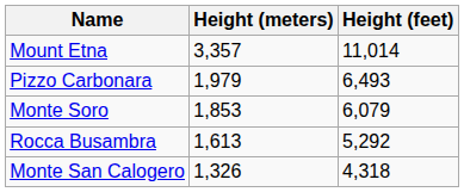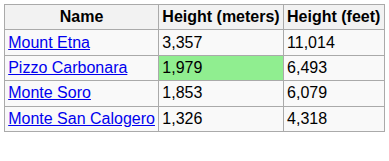 <table class="wikitable">
 <tr>
 <th>Name</th>
 <th>Height (meters)</th>
 <th>Height (feet)</th>
 </tr>
 <tr>
 <td><a href='#'>Mount Etna</a></td>
 <td>3,357</td>
 <td>11,014</td>
 </tr>
 <tr>
 <td><a href='#'>Pizzo Carbonara</a></td>
-<td>1,979</td>
+<td style="background: lightgreen;">1,979</td>
 <td>6,493</td>
 </tr>
 <tr>
 <td><a href='#'>Monte Soro</a></td>
 <td>1,853</td>
 <td>6,079</td>
 </tr>
 <tr>
-<td><a href='#'>Rocca Busambra</a></td>
-<td>1,613</td>
-<td>5,292</td>
-</tr>
-<tr>
 <td><a href='#'>Monte San Calogero</a></td>
 <td>1,326</td>
 <td>4,318</td>
 </tr>
 </table>
